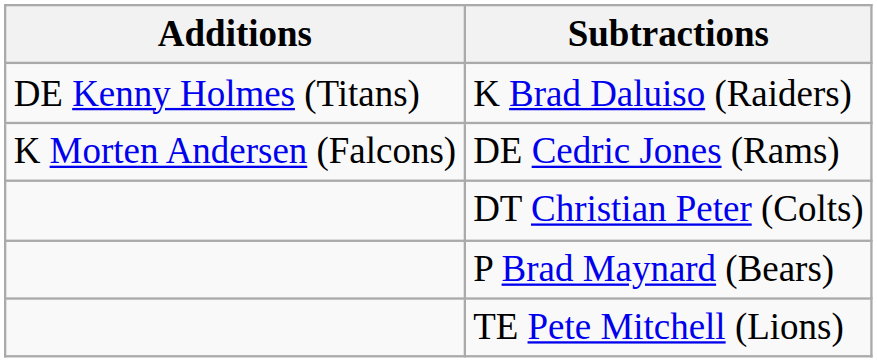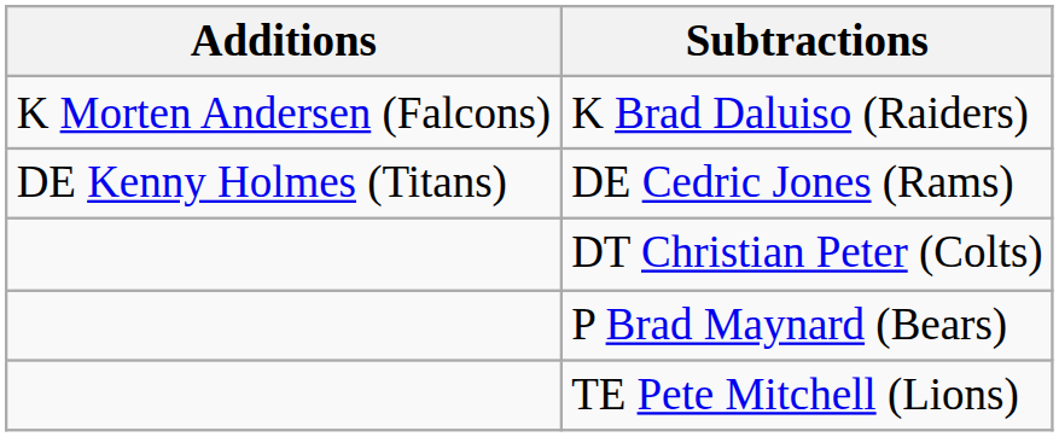 <table class="wikitable">
 <tr>
 <th>Additions</th>
 <th>Subtractions</th>
 </tr>
 <tr>
-<td>DE <a href='#'>Kenny Holmes</a> (Titans)</td>
+<td>K <a href='#'>Morten Andersen</a> (Falcons)</td>
 <td>K <a href='#'>Brad Daluiso</a> (Raiders)</td>
 </tr>
 <tr>
-<td>K <a href='#'>Morten Andersen</a> (Falcons)</td>
+<td>DE <a href='#'>Kenny Holmes</a> (Titans)</td>
 <td>DE <a href='#'>Cedric Jones</a> (Rams)</td>
 </tr>
 <tr>
 <td></td>
 <td>DT <a href='#'>Christian Peter</a> (Colts)</td>
 </tr>
 <tr>
 <td></td>
 <td>P <a href='#'>Brad Maynard</a> (Bears)</td>
 </tr>
 <tr>
 <td></td>
 <td>TE <a href='#'>Pete Mitchell</a> (Lions)</td>
 </tr>
 </table>
